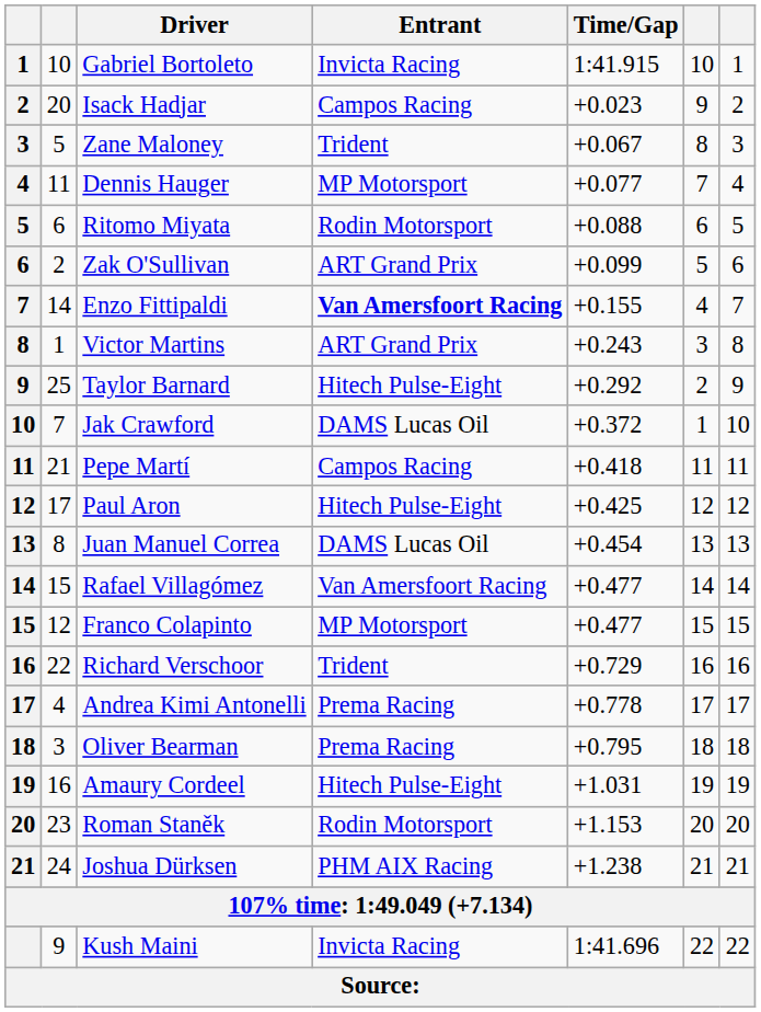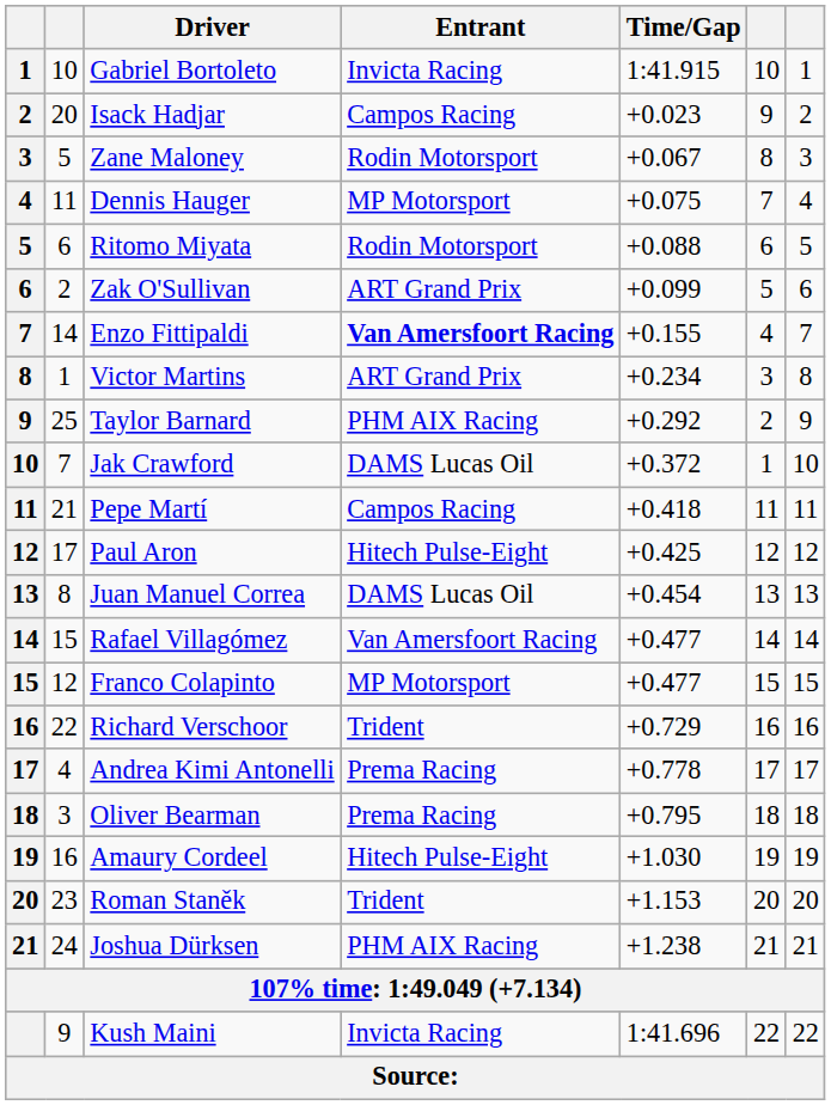 <table class="wikitable" style="font-size:85%">
 <tr>
 <th scope="col"></th>
 <th scope="col"></th>
 <th scope="col">Driver</th>
 <th scope="col">Entrant</th>
 <th scope="col">Time/Gap</th>
 <th scope="col"></th>
 <th scope="col"></th>
 </tr>
 <tr>
 <th>1</th>
 <td align="center">10</td>
 <td nowrap=""> <a href='#'>Gabriel Bortoleto</a></td>
 <td><a href='#'>Invicta Racing</a></td>
 <td>1:41.915</td>
 <td align="center">10</td>
 <td align="center">1</td>
 </tr>
 <tr>
 <th>2</th>
 <td align="center">20</td>
 <td> <a href='#'>Isack Hadjar</a></td>
 <td><a href='#'>Campos Racing</a></td>
 <td>+0.023</td>
 <td align="center">9</td>
 <td align="center">2</td>
 </tr>
 <tr>
 <th>3</th>
 <td align="center">5</td>
 <td> <a href='#'>Zane Maloney</a></td>
-<td><a href='#'>Trident</a></td>
+<td><a href='#'>Rodin Motorsport</a></td>
 <td>+0.067</td>
 <td align="center">8</td>
 <td align="center">3</td>
 </tr>
 <tr>
 <th>4</th>
 <td align="center">11</td>
 <td> <a href='#'>Dennis Hauger</a></td>
 <td><a href='#'>MP Motorsport</a></td>
-<td>+0.077</td>
+<td>+0.075</td>
 <td align="center">7</td>
 <td align="center">4</td>
 </tr>
 <tr>
 <th>5</th>
 <td align="center">6</td>
 <td> <a href='#'>Ritomo Miyata</a></td>
 <td><a href='#'>Rodin Motorsport</a></td>
 <td>+0.088</td>
 <td align="center">6</td>
 <td align="center">5</td>
 </tr>
 <tr>
 <th>6</th>
 <td align="center">2</td>
 <td> <a href='#'>Zak O'Sullivan</a></td>
 <td><a href='#'>ART Grand Prix</a></td>
 <td>+0.099</td>
 <td align="center">5</td>
 <td align="center">6</td>
 </tr>
 <tr>
 <th>7</th>
 <td align="center">14</td>
 <td> <a href='#'>Enzo Fittipaldi</a></td>
 <td><strong><a href='#'>Van Amersfoort Racing</a></strong></td>
 <td>+0.155</td>
 <td align="center">4</td>
 <td align="center">7</td>
 </tr>
 <tr>
 <th>8</th>
 <td align="center">1</td>
 <td> <a href='#'>Victor Martins</a></td>
 <td><a href='#'>ART Grand Prix</a></td>
-<td>+0.243</td>
+<td>+0.234</td>
 <td align="center">3</td>
 <td align="center">8</td>
 </tr>
 <tr>
 <th>9</th>
 <td align="center">25</td>
 <td> <a href='#'>Taylor Barnard</a></td>
-<td><a href='#'>Hitech Pulse-Eight</a></td>
+<td><a href='#'>PHM AIX Racing</a></td>
 <td>+0.292</td>
 <td align="center">2</td>
 <td align="center">9</td>
 </tr>
 <tr>
 <th>10</th>
 <td align="center">7</td>
 <td> <a href='#'>Jak Crawford</a></td>
 <td><a href='#'>DAMS</a> Lucas Oil</td>
 <td>+0.372</td>
 <td align="center">1</td>
 <td align="center">10</td>
 </tr>
 <tr>
 <th>11</th>
 <td align="center">21</td>
 <td> <a href='#'>Pepe Martí</a></td>
 <td><a href='#'>Campos Racing</a></td>
 <td>+0.418</td>
 <td align="center">11</td>
 <td align="center">11</td>
 </tr>
 <tr>
 <th>12</th>
 <td align="center">17</td>
 <td> <a href='#'>Paul Aron</a></td>
 <td><a href='#'>Hitech Pulse-Eight</a></td>
 <td>+0.425</td>
 <td align="center">12</td>
 <td align="center">12</td>
 </tr>
 <tr>
 <th>13</th>
 <td align="center">8</td>
 <td> <a href='#'>Juan Manuel Correa</a></td>
 <td><a href='#'>DAMS</a> Lucas Oil</td>
 <td>+0.454</td>
 <td align="center">13</td>
 <td align="center">13</td>
 </tr>
 <tr>
 <th>14</th>
 <td align="center">15</td>
 <td> <a href='#'>Rafael Villagómez</a></td>
 <td><a href='#'>Van Amersfoort Racing</a></td>
 <td>+0.477</td>
 <td align="center">14</td>
 <td align="center">14</td>
 </tr>
 <tr>
 <th>15</th>
 <td align="center">12</td>
 <td> <a href='#'>Franco Colapinto</a></td>
 <td><a href='#'>MP Motorsport</a></td>
 <td>+0.477</td>
 <td align="center">15</td>
 <td align="center">15</td>
 </tr>
 <tr>
 <th>16</th>
 <td align="center">22</td>
 <td> <a href='#'>Richard Verschoor</a></td>
 <td><a href='#'>Trident</a></td>
 <td>+0.729</td>
 <td align="center">16</td>
 <td align="center">16</td>
 </tr>
 <tr>
 <th>17</th>
 <td align="center">4</td>
 <td> <a href='#'>Andrea Kimi Antonelli</a></td>
 <td><a href='#'>Prema Racing</a></td>
 <td>+0.778</td>
 <td align="center">17</td>
 <td align="center">17</td>
 </tr>
 <tr>
 <th>18</th>
 <td align="center">3</td>
 <td> <a href='#'>Oliver Bearman</a></td>
 <td><a href='#'>Prema Racing</a></td>
 <td>+0.795</td>
 <td align="center">18</td>
 <td align="center">18</td>
 </tr>
 <tr>
 <th>19</th>
 <td align="center">16</td>
 <td> <a href='#'>Amaury Cordeel</a></td>
 <td><a href='#'>Hitech Pulse-Eight</a></td>
-<td>+1.031</td>
+<td>+1.030</td>
 <td align="center">19</td>
 <td align="center">19</td>
 </tr>
 <tr>
 <th>20</th>
 <td align="center">23</td>
 <td> <a href='#'>Roman Staněk</a></td>
-<td><a href='#'>Rodin Motorsport</a></td>
+<td><a href='#'>Trident</a></td>
 <td>+1.153</td>
 <td align="center">20</td>
 <td align="center">20</td>
 </tr>
 <tr>
 <th>21</th>
 <td align="center">24</td>
 <td> <a href='#'>Joshua Dürksen</a></td>
 <td><a href='#'>PHM AIX Racing</a></td>
 <td>+1.238</td>
 <td align="center">21</td>
 <td align="center">21</td>
 </tr>
 <tr>
 <th colspan="7"><a href='#'>107% time</a>: 1:49.049 (+7.134)</th>
 </tr>
 <tr>
 <th></th>
 <td align="center">9</td>
 <td> <a href='#'>Kush Maini</a></td>
 <td><a href='#'>Invicta Racing</a></td>
 <td>1:41.696</td>
 <td align="center">22</td>
 <td align="center">22</td>
 </tr>
 <tr>
 <th colspan="7">Source:</th>
 </tr>
 </table>
